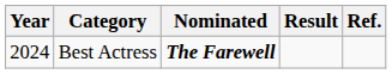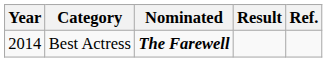 <table class="wikitable">
 <tr>
 <th>Year</th>
 <th>Category</th>
 <th>Nominated</th>
 <th>Result</th>
 <th>Ref.</th>
 </tr>
 <tr>
-<td>2024</td>
+<td>2014</td>
 <td>Best Actress</td>
 <td style="text-align: center;"><strong><em>The Farewell</em></strong></td>
 <td></td>
 </tr>
 </table>
